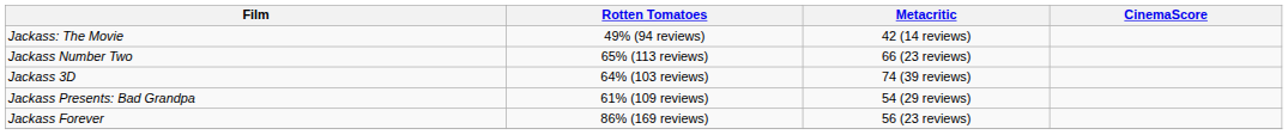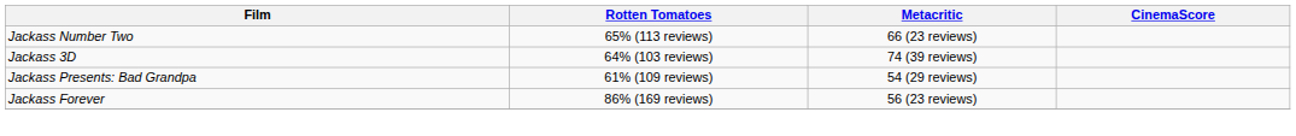 <table class="wikitable sortable" width=99% border="1" style="text-align: center;">
 <tr>
 <th>Film</th>
 <th><a href='#'>Rotten Tomatoes</a></th>
 <th><a href='#'>Metacritic</a></th>
 <th><a href='#'>CinemaScore</a></th>
-</tr>
-<tr>
-<td style="text-align: left;"><em>Jackass: The Movie</em></td>
-<td>49% (94 reviews)</td>
-<td>42 (14 reviews)</td>
-<td></td>
 </tr>
 <tr>
 <td style="text-align: left;"><em>Jackass Number Two</em></td>
 <td>65% (113 reviews)</td>
 <td>66 (23 reviews)</td>
 <td></td>
 </tr>
 <tr>
 <td style="text-align: left;"><em>Jackass 3D</em></td>
 <td>64% (103 reviews)</td>
 <td>74 (39 reviews)</td>
 <td></td>
 </tr>
 <tr>
 <td style="text-align: left;"><em>Jackass Presents: Bad Grandpa</em></td>
 <td>61% (109 reviews)</td>
 <td>54 (29 reviews)</td>
 <td></td>
 </tr>
 <tr>
 <td style="text-align: left;"><em>Jackass Forever</em></td>
 <td>86% (169 reviews)</td>
 <td>56 (23 reviews)</td>
 <td></td>
 </tr>
 <tr>
 </tr>
 </table>
